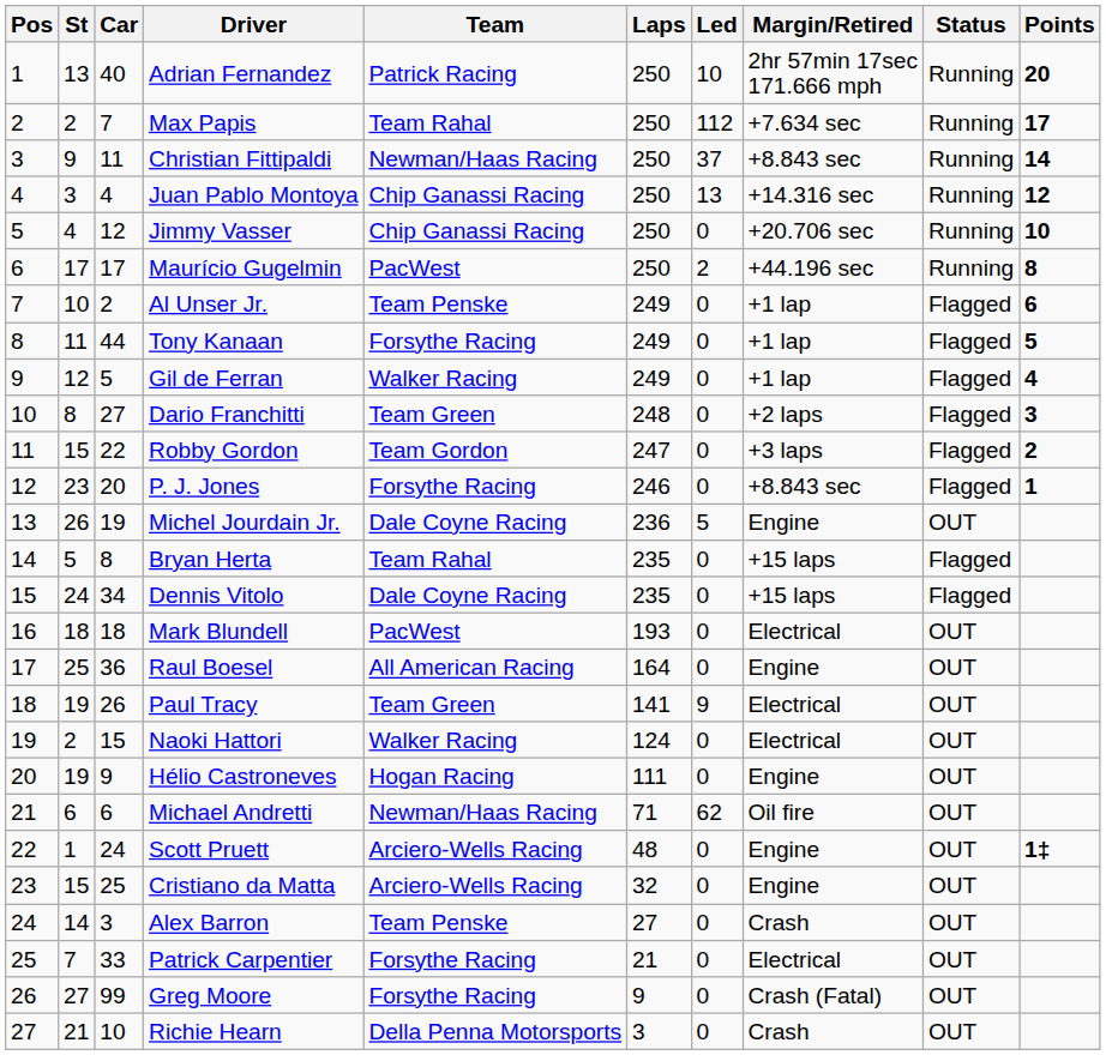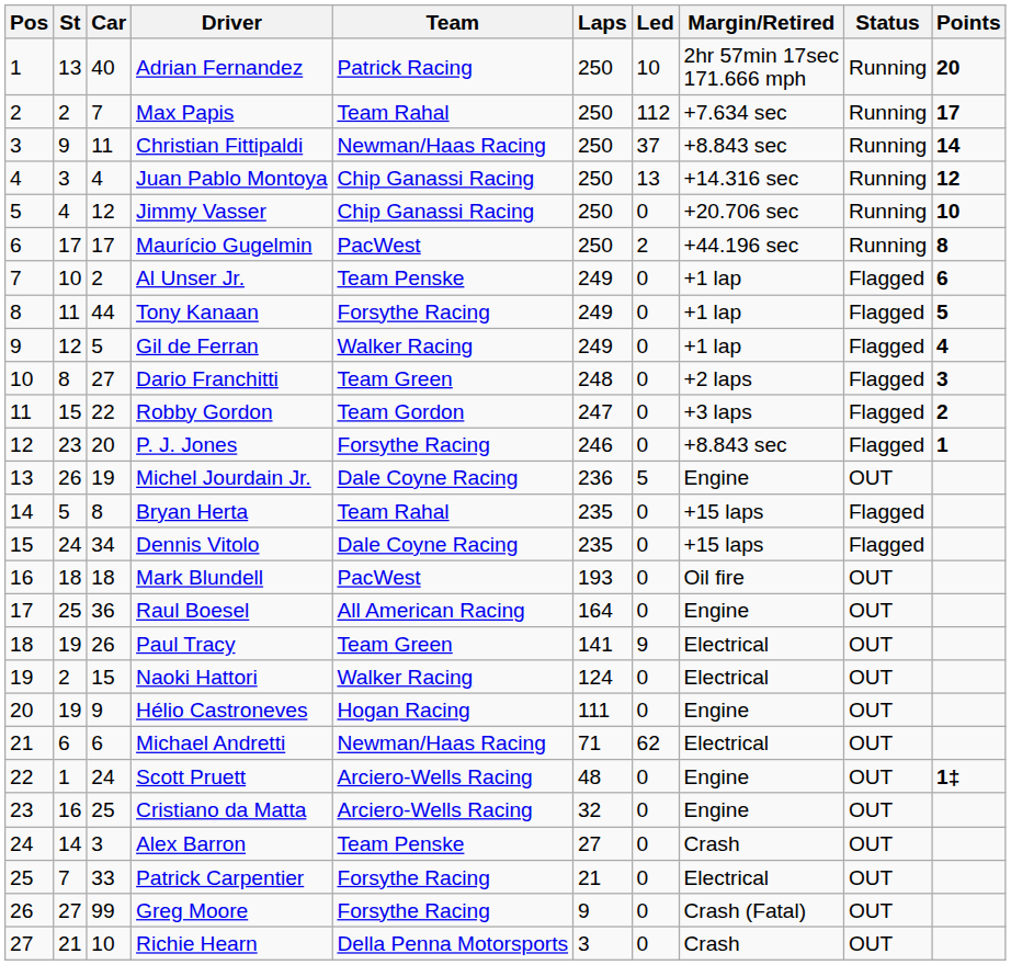 <table class="wikitable" style="font-size: 95%;">
 <tr>
 <th>Pos</th>
 <th>St</th>
 <th>Car</th>
 <th>Driver</th>
 <th>Team</th>
 <th>Laps</th>
 <th>Led</th>
 <th>Margin/Retired</th>
 <th>Status</th>
 <th>Points</th>
 </tr>
 <tr>
 <td>1</td>
 <td>13</td>
 <td>40</td>
 <td> <a href='#'>Adrian Fernandez</a></td>
 <td><a href='#'>Patrick Racing</a></td>
 <td>250</td>
 <td>10</td>
 <td>2hr 57min 17sec<br>171.666 mph</td>
 <td>Running</td>
 <td><strong>20</strong></td>
 </tr>
 <tr>
 <td>2</td>
 <td>2</td>
 <td>7</td>
 <td> <a href='#'>Max Papis</a></td>
 <td><a href='#'>Team Rahal</a></td>
 <td>250</td>
 <td>112</td>
 <td>+7.634 sec</td>
 <td>Running</td>
 <td><strong>17</strong></td>
 </tr>
 <tr>
 <td>3</td>
 <td>9</td>
 <td>11</td>
 <td> <a href='#'>Christian Fittipaldi</a></td>
 <td><a href='#'>Newman/Haas Racing</a></td>
 <td>250</td>
 <td>37</td>
 <td>+8.843 sec</td>
 <td>Running</td>
 <td><strong>14</strong></td>
 </tr>
 <tr>
 <td>4</td>
 <td>3</td>
 <td>4</td>
 <td> <a href='#'>Juan Pablo Montoya</a></td>
 <td><a href='#'>Chip Ganassi Racing</a></td>
 <td>250</td>
 <td>13</td>
 <td>+14.316 sec</td>
 <td>Running</td>
 <td><strong>12</strong></td>
 </tr>
 <tr>
 <td>5</td>
 <td>4</td>
 <td>12</td>
 <td> <a href='#'>Jimmy Vasser</a></td>
 <td><a href='#'>Chip Ganassi Racing</a></td>
 <td>250</td>
 <td>0</td>
 <td>+20.706 sec</td>
 <td>Running</td>
 <td><strong>10</strong></td>
 </tr>
 <tr>
 <td>6</td>
 <td>17</td>
 <td>17</td>
 <td> <a href='#'>Maurício Gugelmin</a></td>
 <td><a href='#'>PacWest</a></td>
 <td>250</td>
 <td>2</td>
 <td>+44.196 sec</td>
 <td>Running</td>
 <td><strong>8</strong></td>
 </tr>
 <tr>
 <td>7</td>
 <td>10</td>
 <td>2</td>
 <td> <a href='#'>Al Unser Jr.</a></td>
 <td><a href='#'>Team Penske</a></td>
 <td>249</td>
 <td>0</td>
 <td>+1 lap</td>
 <td>Flagged</td>
 <td><strong>6</strong></td>
 </tr>
 <tr>
 <td>8</td>
 <td>11</td>
 <td>44</td>
 <td> <a href='#'>Tony Kanaan</a></td>
 <td><a href='#'>Forsythe Racing</a></td>
 <td>249</td>
 <td>0</td>
 <td>+1 lap</td>
 <td>Flagged</td>
 <td><strong>5</strong></td>
 </tr>
 <tr>
 <td>9</td>
 <td>12</td>
 <td>5</td>
 <td>  <a href='#'>Gil de Ferran</a></td>
 <td><a href='#'>Walker Racing</a></td>
 <td>249</td>
 <td>0</td>
 <td>+1 lap</td>
 <td>Flagged</td>
 <td><strong>4</strong></td>
 </tr>
 <tr>
 <td>10</td>
 <td>8</td>
 <td>27</td>
 <td> <a href='#'>Dario Franchitti</a></td>
 <td><a href='#'>Team Green</a></td>
 <td>248</td>
 <td>0</td>
 <td>+2 laps</td>
 <td>Flagged</td>
 <td><strong>3</strong></td>
 </tr>
 <tr>
 <td>11</td>
 <td>15</td>
 <td>22</td>
 <td> <a href='#'>Robby Gordon</a></td>
 <td><a href='#'>Team Gordon</a></td>
 <td>247</td>
 <td>0</td>
 <td>+3 laps</td>
 <td>Flagged</td>
 <td><strong>2</strong></td>
 </tr>
 <tr>
 <td>12</td>
 <td>23</td>
 <td>20</td>
 <td> <a href='#'>P. J. Jones</a></td>
 <td><a href='#'>Forsythe Racing</a></td>
 <td>246</td>
 <td>0</td>
 <td>+8.843 sec</td>
 <td>Flagged</td>
 <td><strong>1</strong></td>
 </tr>
 <tr>
 <td>13</td>
 <td>26</td>
 <td>19</td>
 <td> <a href='#'>Michel Jourdain Jr.</a></td>
 <td><a href='#'>Dale Coyne Racing</a></td>
 <td>236</td>
 <td>5</td>
 <td>Engine</td>
 <td>OUT</td>
 <td></td>
 </tr>
 <tr>
 <td>14</td>
 <td>5</td>
 <td>8</td>
 <td> <a href='#'>Bryan Herta</a></td>
 <td><a href='#'>Team Rahal</a></td>
 <td>235</td>
 <td>0</td>
 <td>+15 laps</td>
 <td>Flagged</td>
 <td></td>
 </tr>
 <tr>
 <td>15</td>
 <td>24</td>
 <td>34</td>
 <td> <a href='#'>Dennis Vitolo</a></td>
 <td><a href='#'>Dale Coyne Racing</a></td>
 <td>235</td>
 <td>0</td>
 <td>+15 laps</td>
 <td>Flagged</td>
 <td></td>
 </tr>
 <tr>
 <td>16</td>
 <td>18</td>
 <td>18</td>
 <td> <a href='#'>Mark Blundell</a></td>
 <td><a href='#'>PacWest</a></td>
 <td>193</td>
 <td>0</td>
-<td>Electrical</td>
+<td>Oil fire</td>
 <td>OUT</td>
 <td></td>
 </tr>
 <tr>
 <td>17</td>
 <td>25</td>
 <td>36</td>
 <td> <a href='#'>Raul Boesel</a></td>
 <td><a href='#'>All American Racing</a></td>
 <td>164</td>
 <td>0</td>
 <td>Engine</td>
 <td>OUT</td>
 <td></td>
 </tr>
 <tr>
 <td>18</td>
 <td>19</td>
 <td>26</td>
 <td> <a href='#'>Paul Tracy</a></td>
 <td><a href='#'>Team Green</a></td>
 <td>141</td>
 <td>9</td>
 <td>Electrical</td>
 <td>OUT</td>
 <td></td>
 </tr>
 <tr>
 <td>19</td>
 <td>2</td>
 <td>15</td>
 <td> <a href='#'>Naoki Hattori</a></td>
 <td><a href='#'>Walker Racing</a></td>
 <td>124</td>
 <td>0</td>
 <td>Electrical</td>
 <td>OUT</td>
 <td></td>
 </tr>
 <tr>
 <td>20</td>
 <td>19</td>
 <td>9</td>
 <td> <a href='#'>Hélio Castroneves</a></td>
 <td><a href='#'>Hogan Racing</a></td>
 <td>111</td>
 <td>0</td>
 <td>Engine</td>
 <td>OUT</td>
 <td></td>
 </tr>
 <tr>
 <td>21</td>
 <td>6</td>
 <td>6</td>
 <td> <a href='#'>Michael Andretti</a></td>
 <td><a href='#'>Newman/Haas Racing</a></td>
 <td>71</td>
 <td>62</td>
-<td>Oil fire</td>
+<td>Electrical</td>
 <td>OUT</td>
 <td></td>
 </tr>
 <tr>
 <td>22</td>
 <td>1</td>
 <td>24</td>
 <td> <a href='#'>Scott Pruett</a></td>
 <td><a href='#'>Arciero-Wells Racing</a></td>
 <td>48</td>
 <td>0</td>
 <td>Engine</td>
 <td>OUT</td>
 <td><strong>1‡</strong></td>
 </tr>
 <tr>
 <td>23</td>
-<td>15</td>
+<td>16</td>
 <td>25</td>
 <td> <a href='#'>Cristiano da Matta</a></td>
 <td><a href='#'>Arciero-Wells Racing</a></td>
 <td>32</td>
 <td>0</td>
 <td>Engine</td>
 <td>OUT</td>
 <td></td>
 </tr>
 <tr>
 <td>24</td>
 <td>14</td>
 <td>3</td>
 <td> <a href='#'>Alex Barron</a></td>
 <td><a href='#'>Team Penske</a></td>
 <td>27</td>
 <td>0</td>
 <td>Crash</td>
 <td>OUT</td>
 <td></td>
 </tr>
 <tr>
 <td>25</td>
 <td>7</td>
 <td>33</td>
 <td> <a href='#'>Patrick Carpentier</a></td>
 <td><a href='#'>Forsythe Racing</a></td>
 <td>21</td>
 <td>0</td>
 <td>Electrical</td>
 <td>OUT</td>
 <td></td>
 </tr>
 <tr>
 <td>26</td>
 <td>27</td>
 <td>99</td>
 <td> <a href='#'>Greg Moore</a></td>
 <td><a href='#'>Forsythe Racing</a></td>
 <td>9</td>
 <td>0</td>
 <td>Crash (Fatal)</td>
 <td>OUT</td>
 <td></td>
 </tr>
 <tr>
 <td>27</td>
 <td>21</td>
 <td>10</td>
 <td> <a href='#'>Richie Hearn</a></td>
 <td><a href='#'>Della Penna Motorsports</a></td>
 <td>3</td>
 <td>0</td>
 <td>Crash</td>
 <td>OUT</td>
 <td></td>
 </tr>
 </table>
